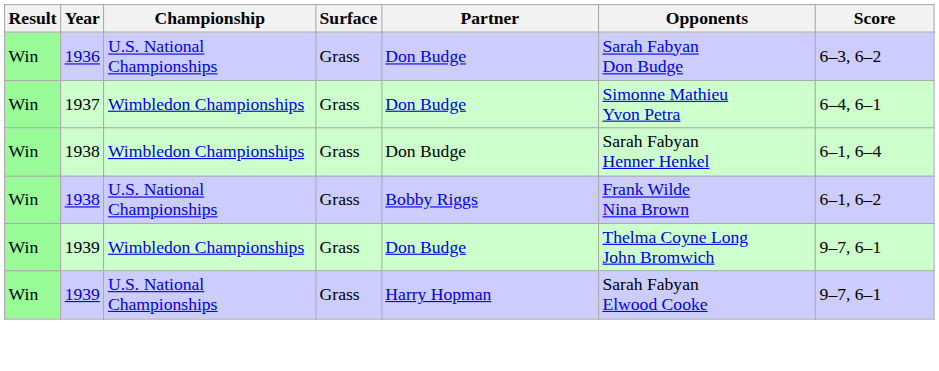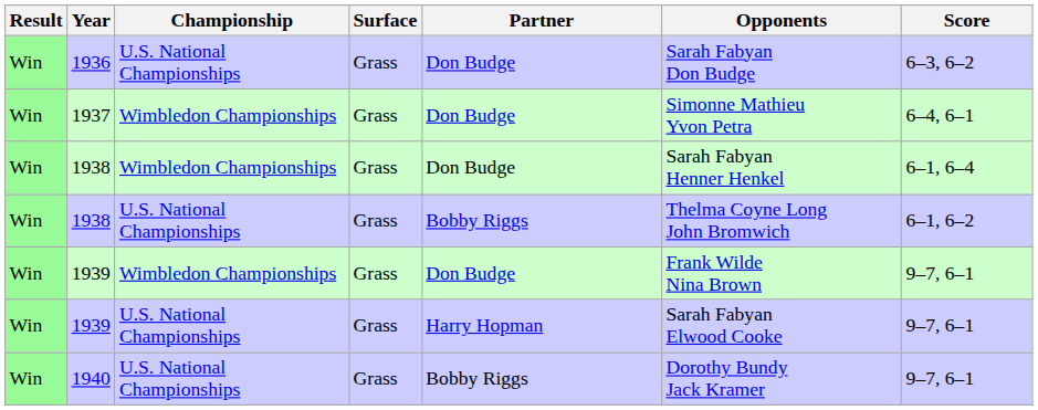 <table class="sortable wikitable">
 <tr>
 <th>Result</th>
 <th>Year</th>
 <th style="width:185px">Championship</th>
 <th style="width:50px">Surface</th>
 <th style="width:190px">Partner</th>
 <th style="width:190px">Opponents</th>
 <th style="width:100px" class="unsortable">Score</th>
 </tr>
 <tr style="background:#ccf;">
 <td style="background:#98fb98;">Win</td>
 <td><a href='#'>1936</a></td>
 <td><a href='#'>U.S. National Championships</a></td>
 <td>Grass</td>
 <td> <a href='#'>Don Budge</a></td>
 <td> <a href='#'>Sarah Fabyan</a> <br>  <a href='#'>Don Budge</a></td>
 <td>6–3, 6–2</td>
 </tr>
 <tr style="background:#cfc;">
 <td style="background:#98fb98;">Win</td>
 <td>1937</td>
 <td><a href='#'>Wimbledon Championships</a></td>
 <td>Grass</td>
 <td> <a href='#'>Don Budge</a></td>
 <td> <a href='#'>Simonne Mathieu</a> <br>  <a href='#'>Yvon Petra</a></td>
 <td>6–4, 6–1</td>
 </tr>
 <tr style="background:#cfc;">
 <td style="background:#98fb98;">Win</td>
 <td>1938</td>
 <td><a href='#'>Wimbledon Championships</a></td>
 <td>Grass</td>
 <td> Don Budge</td>
 <td> Sarah Fabyan <br>  <a href='#'>Henner Henkel</a></td>
 <td>6–1, 6–4</td>
 </tr>
 <tr style="background:#ccf;">
 <td style="background:#98fb98;">Win</td>
 <td><a href='#'>1938</a></td>
 <td><a href='#'>U.S. National Championships</a></td>
 <td>Grass</td>
 <td> <a href='#'>Bobby Riggs</a></td>
-<td> <a href='#'>Frank Wilde</a> <br>  <a href='#'>Nina Brown</a></td>
+<td> <a href='#'>Thelma Coyne Long</a> <br>  <a href='#'>John Bromwich</a></td>
 <td>6–1, 6–2</td>
 </tr>
 <tr style="background:#cfc;">
 <td style="background:#98fb98;">Win</td>
 <td>1939</td>
 <td><a href='#'>Wimbledon Championships</a></td>
 <td>Grass</td>
 <td> <a href='#'>Don Budge</a></td>
-<td> <a href='#'>Thelma Coyne Long</a> <br>  <a href='#'>John Bromwich</a></td>
+<td> <a href='#'>Frank Wilde</a> <br>  <a href='#'>Nina Brown</a></td>
 <td>9–7, 6–1</td>
 </tr>
 <tr style="background:#ccf;">
 <td style="background:#98fb98;">Win</td>
 <td><a href='#'>1939</a></td>
 <td><a href='#'>U.S. National Championships</a></td>
 <td>Grass</td>
 <td> <a href='#'>Harry Hopman</a></td>
 <td> Sarah Fabyan <br>  <a href='#'>Elwood Cooke</a></td>
 <td>9–7, 6–1</td>
 </tr>
+<tr style="background:#ccf;">
+<td style="background:#98fb98;">Win</td>
+<td><a href='#'>1940</a></td>
+<td><a href='#'>U.S. National Championships</a></td>
+<td>Grass</td>
+<td> Bobby Riggs</td>
+<td> <a href='#'>Dorothy Bundy</a> <br>  <a href='#'>Jack Kramer</a></td>
+<td>9–7, 6–1</td>
+</tr>
 </table>
